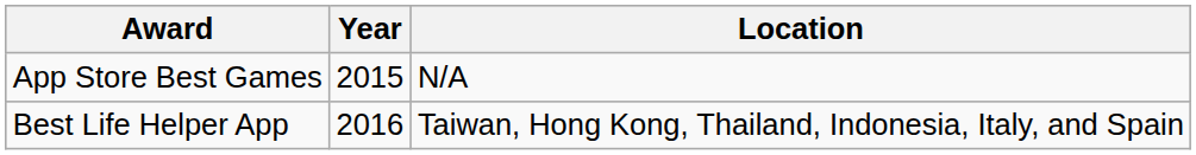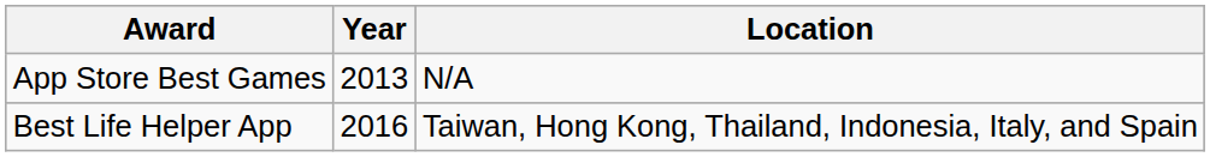 <table class="wikitable">
 <tr>
 <th>Award</th>
 <th>Year</th>
 <th>Location</th>
 </tr>
 <tr>
 <td>App Store Best Games</td>
-<td>2015</td>
+<td>2013</td>
 <td>N/A</td>
 </tr>
 <tr>
 <td>Best Life Helper App</td>
 <td>2016</td>
 <td>Taiwan, Hong Kong, Thailand, Indonesia, Italy, and Spain</td>
 </tr>
 </table>
